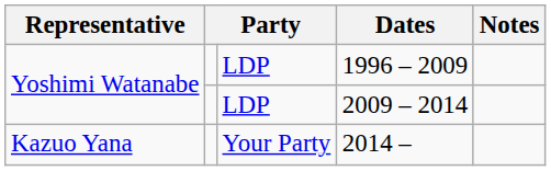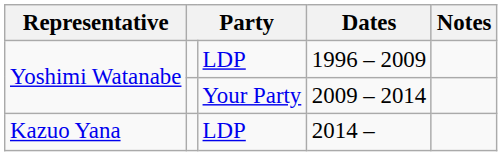 <table class=wikitable>
 <tr valign=bottom>
 <th>Representative</th>
 <th colspan="2">Party</th>
 <th>Dates</th>
 <th>Notes</th>
 </tr>
 <tr>
 <td rowspan="2"><a href='#'>Yoshimi Watanabe</a></td>
 <td bgcolor=></td>
 <td><a href='#'>LDP</a></td>
 <td>1996 – 2009</td>
 <td></td>
 </tr>
 <tr>
 <td bgcolor=></td>
-<td><a href='#'>LDP</a></td>
+<td><a href='#'>Your Party</a></td>
 <td>2009 – 2014</td>
 <td></td>
 </tr>
 <tr>
 <td rowspan="2"><a href='#'>Kazuo Yana</a></td>
 <td bgcolor=></td>
-<td><a href='#'>Your Party</a></td>
+<td><a href='#'>LDP</a></td>
 <td>2014 –</td>
 <td></td>
 </tr>
 </table>
